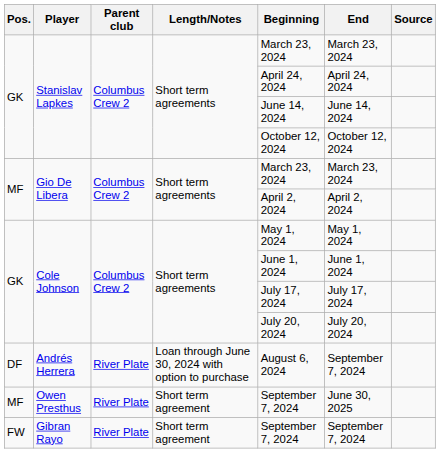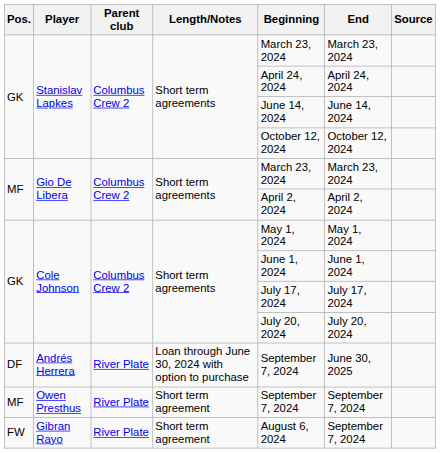 <table class="wikitable sortable" style="text-align: left">
 <tr>
 <th><strong>Pos.</strong></th>
 <th><strong>Player</strong></th>
 <th><strong>Parent club</strong></th>
 <th><strong>Length/Notes</strong></th>
 <th><strong>Beginning</strong></th>
 <th><strong>End</strong></th>
 <th><strong>Source</strong></th>
 </tr>
 <tr>
 <td rowspan=4>GK</td>
 <td rowspan=4> <a href='#'>Stanislav Lapkes</a></td>
 <td rowspan=4> <a href='#'>Columbus Crew 2</a></td>
 <td rowspan=4>Short term agreements</td>
 <td>March 23, 2024</td>
 <td>March 23, 2024</td>
 <td align=center></td>
 </tr>
 <tr>
 <td>April 24, 2024</td>
 <td>April 24, 2024</td>
 <td align=center></td>
 </tr>
 <tr>
 <td>June 14, 2024</td>
 <td>June 14, 2024</td>
 <td align=center></td>
 </tr>
 <tr>
 <td>October 12, 2024</td>
 <td>October 12, 2024</td>
 <td align=center></td>
 </tr>
 <tr>
 <td rowspan=2>MF</td>
 <td rowspan=2> <a href='#'>Gio De Libera</a></td>
 <td rowspan=2> <a href='#'>Columbus Crew 2</a></td>
 <td rowspan=2>Short term agreements</td>
 <td>March 23, 2024</td>
 <td>March 23, 2024</td>
 <td align=center></td>
 </tr>
 <tr>
 <td>April 2, 2024</td>
 <td>April 2, 2024</td>
 <td align=center></td>
 </tr>
 <tr>
 <td rowspan=4>GK</td>
 <td rowspan=4> <a href='#'>Cole Johnson</a></td>
 <td rowspan=4> <a href='#'>Columbus Crew 2</a></td>
 <td rowspan=4>Short term agreements</td>
 <td>May 1, 2024</td>
 <td>May 1, 2024</td>
 <td align=center></td>
 </tr>
 <tr>
 <td>June 1, 2024</td>
 <td>June 1, 2024</td>
 <td align=center></td>
 </tr>
 <tr>
 <td>July 17, 2024</td>
 <td>July 17, 2024</td>
 <td align=center></td>
 </tr>
 <tr>
 <td>July 20, 2024</td>
 <td>July 20, 2024</td>
 <td align=center></td>
 </tr>
 <tr>
 <td>DF</td>
 <td> <a href='#'>Andrés Herrera</a></td>
 <td> <a href='#'>River Plate</a></td>
 <td>Loan through June 30, 2024 with option to purchase</td>
-<td>August 6, 2024</td>
 <td>September 7, 2024</td>
+<td>June 30, 2025</td>
 <td align=center></td>
 </tr>
 <tr>
 <td>MF</td>
 <td> <a href='#'>Owen Presthus</a></td>
 <td> <a href='#'>River Plate</a></td>
 <td>Short term agreement</td>
 <td>September 7, 2024</td>
-<td>June 30, 2025</td>
+<td>September 7, 2024</td>
 <td align=center></td>
 </tr>
 <tr>
 <td>FW</td>
 <td> <a href='#'>Gibran Rayo</a></td>
 <td> <a href='#'>River Plate</a></td>
 <td>Short term agreement</td>
-<td>September 7, 2024</td>
+<td>August 6, 2024</td>
 <td>September 7, 2024</td>
 <td align=center></td>
 </tr>
 </table>
